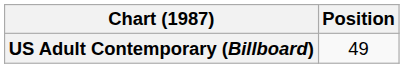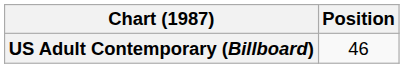 <table class="wikitable plainrowheaders" style="text-align:center">
 <tr>
 <th scope="col">Chart (1987)</th>
 <th scope="col">Position</th>
 </tr>
 <tr>
 <th scope="row">US Adult Contemporary (<em>Billboard</em>)</th>
-<td>49</td>
+<td>46</td>
 </tr>
 </table>
